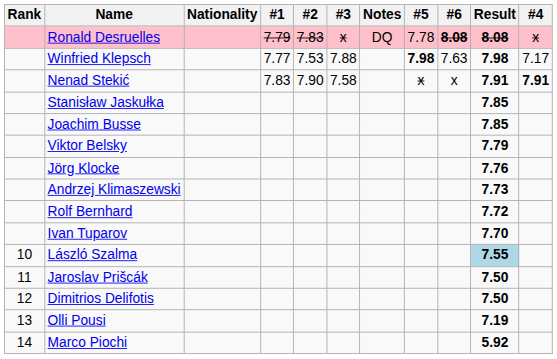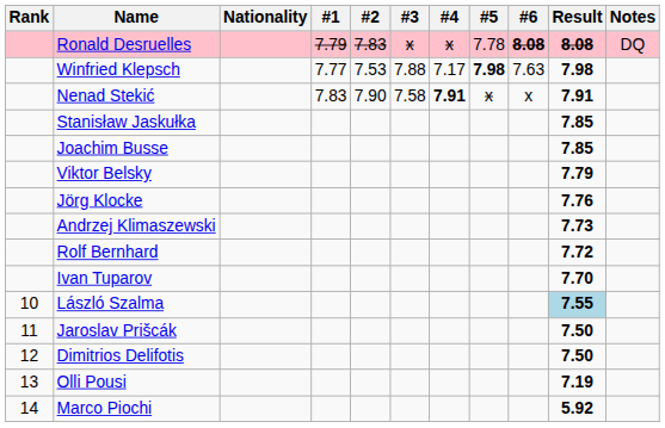 <table class="wikitable sortable" style="text-align:center">
 <tr>
 <th>Rank</th>
 <th>Name</th>
 <th>Nationality</th>
 <th>#1</th>
 <th>#2</th>
 <th>#3</th>
-<th>Notes</th>
+<th>#4</th>
 <th>#5</th>
 <th>#6</th>
 <th>Result</th>
-<th>#4</th>
+<th>Notes</th>
 </tr>
 <tr bgcolor=pink>
 <td><s></s></td>
 <td align="left"><a href='#'>Ronald Desruelles</a></td>
 <td align=left></td>
 <td><s>7.79</s></td>
 <td><s>7.83</s></td>
 <td><s>x</s></td>
-<td>DQ</td>
+<td><s>x</s></td>
 <td>7.78</td>
 <td><s><strong>8.08</strong></s></td>
 <td><s><strong>8.08</strong></s></td>
-<td><s>x</s></td>
+<td>DQ</td>
 </tr>
 <tr>
 <td></td>
 <td align="left"><a href='#'>Winfried Klepsch</a></td>
 <td align=left></td>
 <td>7.77</td>
 <td>7.53</td>
 <td>7.88</td>
-<td></td>
+<td>7.17</td>
 <td><strong>7.98</strong></td>
 <td>7.63</td>
 <td><strong>7.98</strong></td>
-<td>7.17</td>
+<td></td>
 </tr>
 <tr>
 <td></td>
 <td align="left"><a href='#'>Nenad Stekić</a></td>
 <td align=left></td>
 <td>7.83</td>
 <td>7.90</td>
 <td>7.58</td>
-<td></td>
+<td><strong>7.91</strong></td>
 <td><s>x</s></td>
 <td>x</td>
 <td><strong>7.91</strong></td>
-<td><strong>7.91</strong></td>
+<td></td>
 </tr>
 <tr>
 <td></td>
 <td align="left"><a href='#'>Stanisław Jaskułka</a></td>
 <td align=left></td>
 <td></td>
 <td></td>
 <td></td>
 <td></td>
 <td></td>
 <td></td>
 <td><strong>7.85</strong></td>
 <td></td>
 </tr>
 <tr>
 <td></td>
 <td align="left"><a href='#'>Joachim Busse</a></td>
 <td align=left></td>
 <td></td>
 <td></td>
 <td></td>
 <td></td>
 <td></td>
 <td></td>
 <td><strong>7.85</strong></td>
 <td></td>
 </tr>
 <tr>
 <td></td>
 <td align="left"><a href='#'>Viktor Belsky</a></td>
 <td align=left></td>
 <td></td>
 <td></td>
 <td></td>
 <td></td>
 <td></td>
 <td></td>
 <td><strong>7.79</strong></td>
 <td></td>
 </tr>
 <tr>
 <td></td>
 <td align="left"><a href='#'>Jörg Klocke</a></td>
 <td align=left></td>
 <td></td>
 <td></td>
 <td></td>
 <td></td>
 <td></td>
 <td></td>
 <td><strong>7.76</strong></td>
 <td></td>
 </tr>
 <tr>
 <td></td>
 <td align="left"><a href='#'>Andrzej Klimaszewski</a></td>
 <td align=left></td>
 <td></td>
 <td></td>
 <td></td>
 <td></td>
 <td></td>
 <td></td>
 <td><strong>7.73</strong></td>
 <td></td>
 </tr>
 <tr>
 <td></td>
 <td align="left"><a href='#'>Rolf Bernhard</a></td>
 <td align=left></td>
 <td></td>
 <td></td>
 <td></td>
 <td></td>
 <td></td>
 <td></td>
 <td><strong>7.72</strong></td>
 <td></td>
 </tr>
 <tr>
 <td></td>
 <td align="left"><a href='#'>Ivan Tuparov</a></td>
 <td align=left></td>
 <td></td>
 <td></td>
 <td></td>
 <td></td>
 <td></td>
 <td></td>
 <td><strong>7.70</strong></td>
 <td></td>
 </tr>
 <tr>
 <td>10</td>
 <td align="left"><a href='#'>László Szalma</a></td>
 <td align=left></td>
 <td></td>
 <td></td>
 <td></td>
 <td></td>
 <td></td>
 <td></td>
 <td style="background: lightblue;"><strong>7.55</strong></td>
 <td></td>
 </tr>
 <tr>
 <td>11</td>
 <td align="left"><a href='#'>Jaroslav Prišcák</a></td>
 <td align=left></td>
 <td></td>
 <td></td>
 <td></td>
 <td></td>
 <td></td>
 <td></td>
 <td><strong>7.50</strong></td>
 <td></td>
 </tr>
 <tr>
 <td>12</td>
 <td align="left"><a href='#'>Dimitrios Delifotis</a></td>
 <td align=left></td>
 <td></td>
 <td></td>
 <td></td>
 <td></td>
 <td></td>
 <td></td>
 <td><strong>7.50</strong></td>
 <td></td>
 </tr>
 <tr>
 <td>13</td>
 <td align="left"><a href='#'>Olli Pousi</a></td>
 <td align=left></td>
 <td></td>
 <td></td>
 <td></td>
 <td></td>
 <td></td>
 <td></td>
 <td><strong>7.19</strong></td>
 <td></td>
 </tr>
 <tr>
 <td>14</td>
 <td align="left"><a href='#'>Marco Piochi</a></td>
 <td align=left></td>
 <td></td>
 <td></td>
 <td></td>
 <td></td>
 <td></td>
 <td></td>
 <td><strong>5.92</strong></td>
 <td></td>
 </tr>
 </table>
